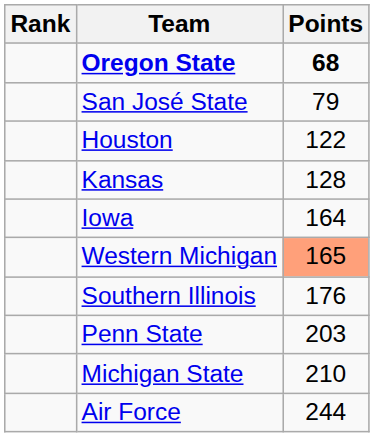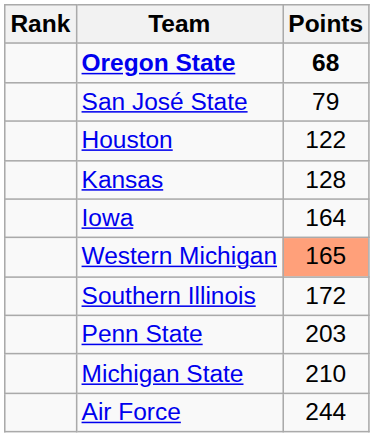 <table class="wikitable sortable" style="text-align:center">
 <tr>
 <th>Rank</th>
 <th>Team</th>
 <th>Points</th>
 </tr>
 <tr>
 <td></td>
 <td align=left><strong><a href='#'>Oregon State</a></strong></td>
 <td><strong>68</strong></td>
 </tr>
 <tr>
 <td></td>
 <td align=left><a href='#'>San José State</a></td>
 <td>79</td>
 </tr>
 <tr>
 <td></td>
 <td align=left><a href='#'>Houston</a></td>
 <td>122</td>
 </tr>
 <tr>
 <td></td>
 <td align=left><a href='#'>Kansas</a></td>
 <td>128</td>
 </tr>
 <tr>
 <td></td>
 <td align=left><a href='#'>Iowa</a></td>
 <td>164</td>
 </tr>
 <tr>
 <td></td>
 <td align=left><a href='#'>Western Michigan</a></td>
 <td style="background: lightsalmon;">165</td>
 </tr>
 <tr>
 <td></td>
 <td align=left><a href='#'>Southern Illinois</a></td>
-<td>176</td>
+<td>172</td>
 </tr>
 <tr>
 <td></td>
 <td align=left><a href='#'>Penn State</a></td>
 <td>203</td>
 </tr>
 <tr>
 <td></td>
 <td align=left><a href='#'>Michigan State</a></td>
 <td>210</td>
 </tr>
 <tr>
 <td></td>
 <td align=left><a href='#'>Air Force</a></td>
 <td>244</td>
 </tr>
 </table>
